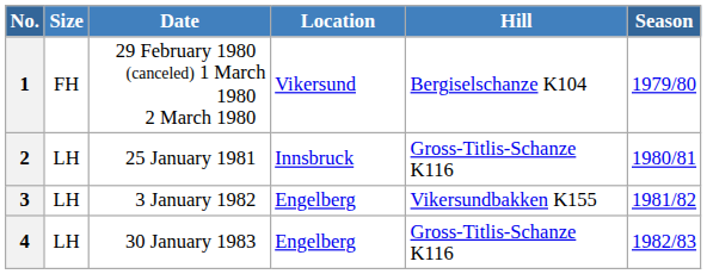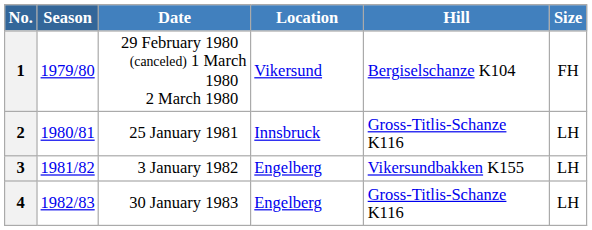 <table class="wikitable sortable" style="font-size:86%; line-height:15px; text-align:left; border:grey solid 1px; border-collapse:collapse; background:#ffffff;">
 <tr style="background:#efefef;">
 <th style="background-color:#369; color:white; width:10px;">No.</th>
-<th style="background-color:#4180be; color:white; width:25px;">Size</th>
+<th style="background-color:#369; color:white;  width:30px;">Season</th>
 <th style="background-color:#4180be; color:white; width:120px;">Date</th>
 <th style="background-color:#4180be; color:white; width:88px;">Location</th>
 <th style="background-color:#4180be; color:white; width:148px;">Hill</th>
-<th style="background-color:#369; color:white;  width:30px;">Season</th>
+<th style="background-color:#4180be; color:white; width:25px;">Size</th>
 </tr>
 <tr>
 <th scope=row style="text-align:center;">1</th>
-<td align=center>FH</td>
+<td align=center><a href='#'>1979/80</a></td>
 <td align=right>29 February 1980  <br><small>(canceled)</small> 1 March 1980  <br>2 March 1980  </td>
 <td> <a href='#'>Vikersund</a></td>
 <td><a href='#'>Bergiselschanze</a> K104</td>
-<td align=center><a href='#'>1979/80</a></td>
+<td align=center>FH</td>
 </tr>
 <tr>
 <th scope=row style="text-align:center;">2</th>
-<td align=center>LH</td>
+<td align=center><a href='#'>1980/81</a></td>
 <td align=right>25 January 1981  </td>
 <td> <a href='#'>Innsbruck</a></td>
 <td><a href='#'>Gross-Titlis-Schanze</a> K116</td>
-<td align=center><a href='#'>1980/81</a></td>
+<td align=center>LH</td>
 </tr>
 <tr>
 <th scope=row style="text-align:center;">3</th>
-<td align=center>LH</td>
+<td align=center><a href='#'>1981/82</a></td>
 <td align=right>3 January 1982  </td>
 <td> <a href='#'>Engelberg</a></td>
 <td><a href='#'>Vikersundbakken</a> K155</td>
-<td align=center><a href='#'>1981/82</a></td>
+<td align=center>LH</td>
 </tr>
 <tr>
 <th scope=row style="text-align:center;">4</th>
-<td align=center>LH</td>
+<td align=center><a href='#'>1982/83</a></td>
 <td align=right>30 January 1983  </td>
 <td> <a href='#'>Engelberg</a></td>
 <td><a href='#'>Gross-Titlis-Schanze</a> K116</td>
-<td align=center><a href='#'>1982/83</a></td>
+<td align=center>LH</td>
 </tr>
 </table>
